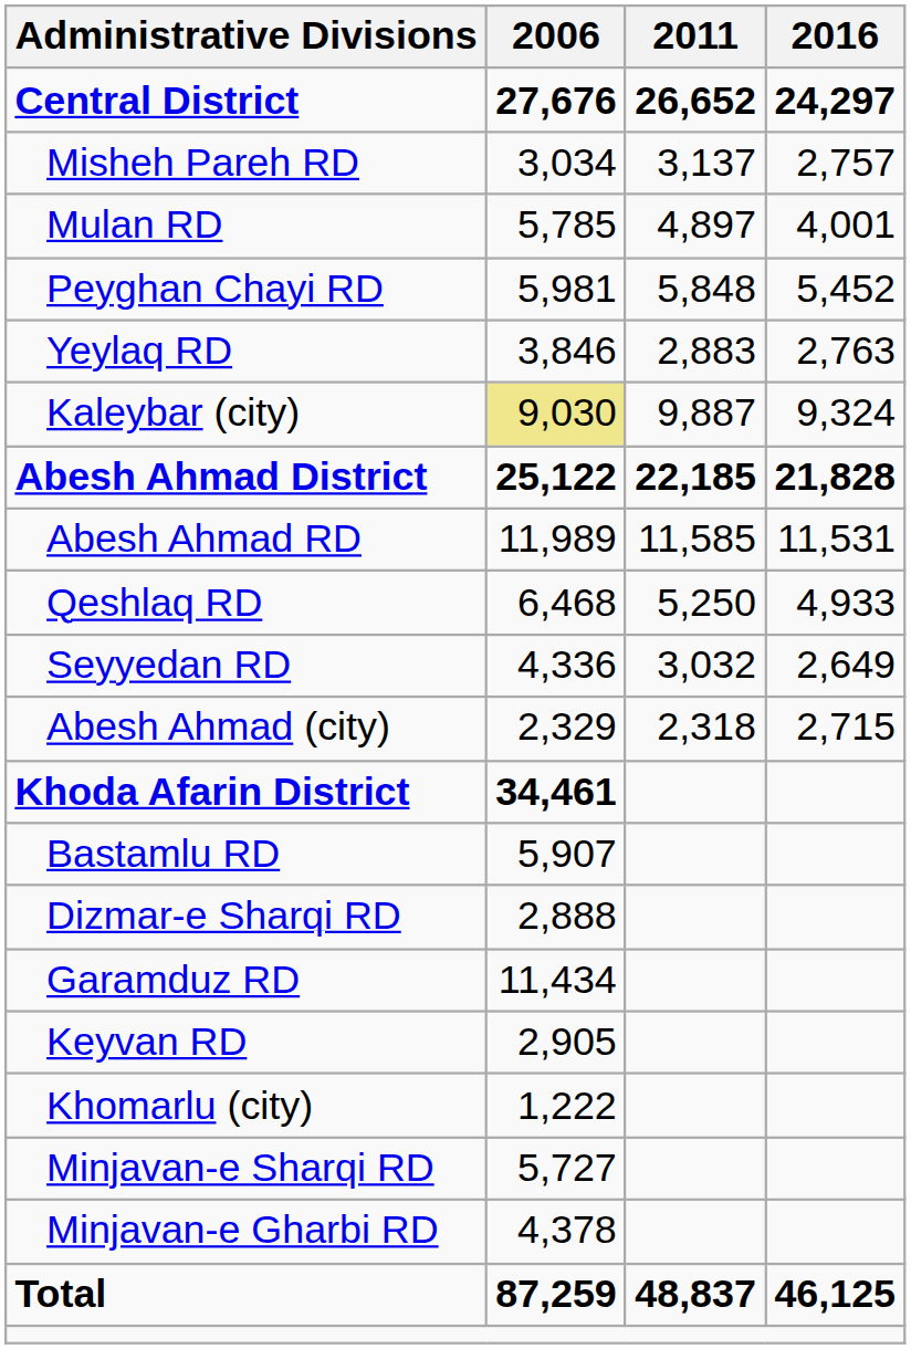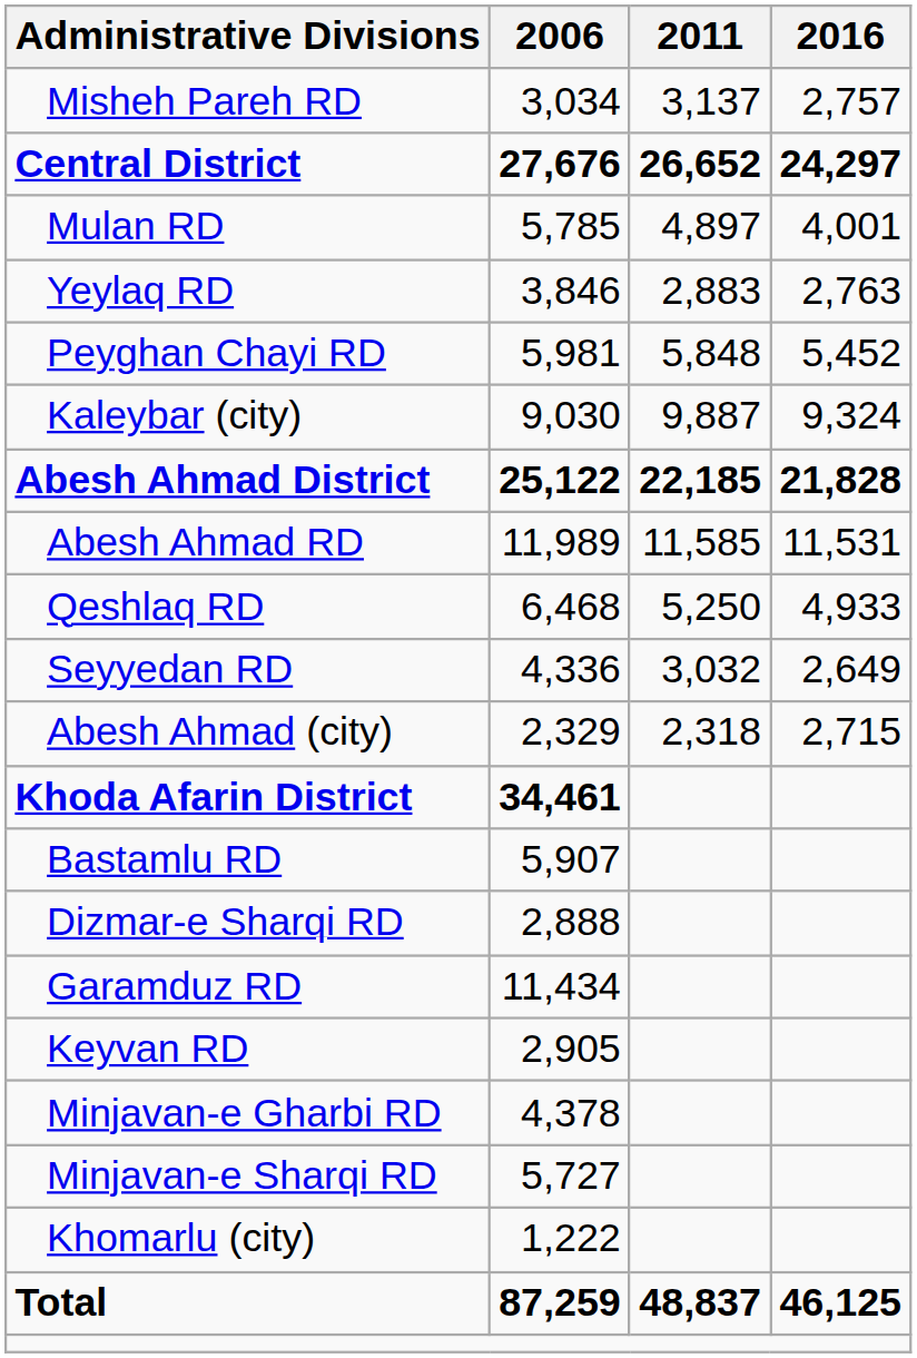 <table class="wikitable">
 <tr>
 <th>Administrative Divisions</th>
 <th>2006</th>
 <th>2011</th>
 <th>2016</th>
 </tr>
 <tr>
+<td style="padding-left: 1em;"><a href='#'>Misheh Pareh RD</a></td>
+<td style="text-align: right;">3,034</td>
+<td style="text-align: right;">3,137</td>
+<td style="text-align: right;">2,757</td>
+</tr>
+<tr>
 <td><strong><a href='#'>Central District</a></strong></td>
 <td style="text-align: right;"><strong>27,676</strong></td>
 <td style="text-align: right;"><strong>26,652</strong></td>
 <td style="text-align: right;"><strong>24,297</strong></td>
-</tr>
-<tr>
-<td style="padding-left: 1em;"><a href='#'>Misheh Pareh RD</a></td>
-<td style="text-align: right;">3,034</td>
-<td style="text-align: right;">3,137</td>
-<td style="text-align: right;">2,757</td>
 </tr>
 <tr>
 <td style="padding-left: 1em;"><a href='#'>Mulan RD</a></td>
 <td style="text-align: right;">5,785</td>
 <td style="text-align: right;">4,897</td>
 <td style="text-align: right;">4,001</td>
 </tr>
 <tr>
+<td style="padding-left: 1em;"><a href='#'>Yeylaq RD</a></td>
+<td style="text-align: right;">3,846</td>
+<td style="text-align: right;">2,883</td>
+<td style="text-align: right;">2,763</td>
+</tr>
+<tr>
 <td style="padding-left: 1em;"><a href='#'>Peyghan Chayi RD</a></td>
 <td style="text-align: right;">5,981</td>
 <td style="text-align: right;">5,848</td>
 <td style="text-align: right;">5,452</td>
 </tr>
 <tr>
-<td style="padding-left: 1em;"><a href='#'>Yeylaq RD</a></td>
-<td style="text-align: right;">3,846</td>
-<td style="text-align: right;">2,883</td>
-<td style="text-align: right;">2,763</td>
-</tr>
-<tr>
 <td style="padding-left: 1em;"><a href='#'>Kaleybar</a> (city)</td>
-<td style="background: khaki; text-align: right;">9,030</td>
+<td style="text-align: right;">9,030</td>
 <td style="text-align: right;">9,887</td>
 <td style="text-align: right;">9,324</td>
 </tr>
 <tr>
 <td><strong><a href='#'>Abesh Ahmad District</a></strong></td>
 <td style="text-align: right;"><strong>25,122</strong></td>
 <td style="text-align: right;"><strong>22,185</strong></td>
 <td style="text-align: right;"><strong>21,828</strong></td>
 </tr>
 <tr>
 <td style="padding-left: 1em;"><a href='#'>Abesh Ahmad RD</a></td>
 <td style="text-align: right;">11,989</td>
 <td style="text-align: right;">11,585</td>
 <td style="text-align: right;">11,531</td>
 </tr>
 <tr>
 <td style="padding-left: 1em;"><a href='#'>Qeshlaq RD</a></td>
 <td style="text-align: right;">6,468</td>
 <td style="text-align: right;">5,250</td>
 <td style="text-align: right;">4,933</td>
 </tr>
 <tr>
 <td style="padding-left: 1em;"><a href='#'>Seyyedan RD</a></td>
 <td style="text-align: right;">4,336</td>
 <td style="text-align: right;">3,032</td>
 <td style="text-align: right;">2,649</td>
 </tr>
 <tr>
 <td style="padding-left: 1em;"><a href='#'>Abesh Ahmad</a> (city)</td>
 <td style="text-align: right;">2,329</td>
 <td style="text-align: right;">2,318</td>
 <td style="text-align: right;">2,715</td>
 </tr>
 <tr>
 <td><strong><a href='#'>Khoda Afarin District</a></strong></td>
 <td style="text-align: right;"><strong>34,461</strong></td>
 <td style="text-align: right;"></td>
 <td style="text-align: right;"></td>
 </tr>
 <tr>
 <td style="padding-left: 1em;"><a href='#'>Bastamlu RD</a></td>
 <td style="text-align: right;">5,907</td>
 <td style="text-align: right;"></td>
 <td style="text-align: right;"></td>
 </tr>
 <tr>
 <td style="padding-left: 1em;"><a href='#'>Dizmar-e Sharqi RD</a></td>
 <td style="text-align: right;">2,888</td>
 <td style="text-align: right;"></td>
 <td style="text-align: right;"></td>
 </tr>
 <tr>
 <td style="padding-left: 1em;"><a href='#'>Garamduz RD</a></td>
 <td style="text-align: right;">11,434</td>
 <td style="text-align: right;"></td>
 <td style="text-align: right;"></td>
 </tr>
 <tr>
 <td style="padding-left: 1em;"><a href='#'>Keyvan RD</a></td>
 <td style="text-align: right;">2,905</td>
 <td style="text-align: right;"></td>
 <td style="text-align: right;"></td>
 </tr>
 <tr>
-<td style="padding-left: 1em;"><a href='#'>Khomarlu</a> (city)</td>
-<td style="text-align: right;">1,222</td>
+<td style="padding-left: 1em;"><a href='#'>Minjavan-e Gharbi RD</a></td>
+<td style="text-align: right;">4,378</td>
 <td style="text-align: right;"></td>
 <td style="text-align: right;"></td>
 </tr>
 <tr>
 <td style="padding-left: 1em;"><a href='#'>Minjavan-e Sharqi RD</a></td>
 <td style="text-align: right;">5,727</td>
 <td style="text-align: right;"></td>
 <td style="text-align: right;"></td>
 </tr>
 <tr>
-<td style="padding-left: 1em;"><a href='#'>Minjavan-e Gharbi RD</a></td>
-<td style="text-align: right;">4,378</td>
+<td style="padding-left: 1em;"><a href='#'>Khomarlu</a> (city)</td>
+<td style="text-align: right;">1,222</td>
 <td style="text-align: right;"></td>
 <td style="text-align: right;"></td>
 </tr>
 <tr>
 <td><strong>Total</strong></td>
 <td style="text-align: right;"><strong>87,259</strong></td>
 <td style="text-align: right;"><strong>48,837</strong></td>
 <td style="text-align: right;"><strong>46,125</strong></td>
 </tr>
 <tr>
 <td colspan=4></td>
 </tr>
 </table>
